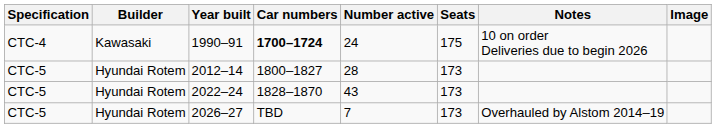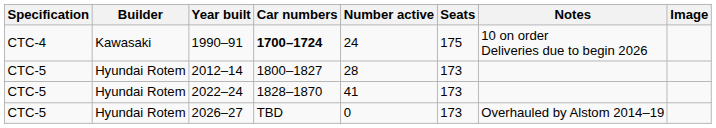 <table class="wikitable">
 <tr>
 <th>Specification</th>
 <th>Builder</th>
 <th>Year built</th>
 <th>Car numbers</th>
 <th>Number active</th>
 <th>Seats</th>
 <th>Notes</th>
 <th>Image</th>
 </tr>
 <tr>
 <td>CTC-4</td>
 <td>Kawasaki</td>
 <td>1990–91</td>
 <td><strong>1700–1724</strong></td>
 <td>24</td>
 <td>175</td>
 <td>10 on order<br>Deliveries due to begin 2026</td>
 <td></td>
 </tr>
 <tr>
 <td>CTC-5</td>
 <td>Hyundai Rotem</td>
 <td>2012–14</td>
 <td>1800–1827</td>
 <td>28</td>
 <td>173</td>
 <td></td>
 <td></td>
 </tr>
 <tr>
 <td>CTC-5</td>
 <td>Hyundai Rotem</td>
 <td>2022–24</td>
 <td>1828–1870</td>
-<td>43</td>
+<td>41</td>
 <td>173</td>
 <td></td>
 <td></td>
 </tr>
 <tr>
 <td>CTC-5</td>
 <td>Hyundai Rotem</td>
 <td>2026–27</td>
 <td>TBD</td>
-<td>7</td>
+<td>0</td>
 <td>173</td>
 <td>Overhauled by Alstom 2014–19</td>
 <td></td>
 </tr>
 </table>
